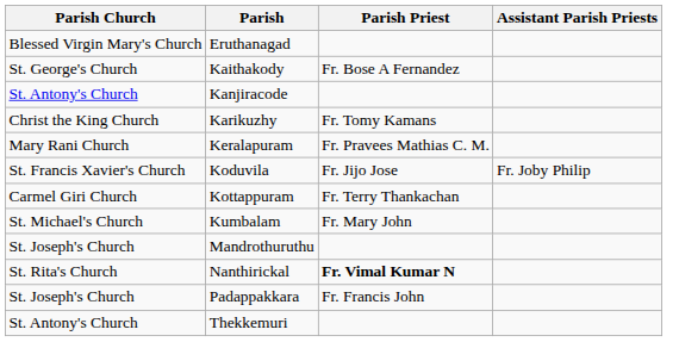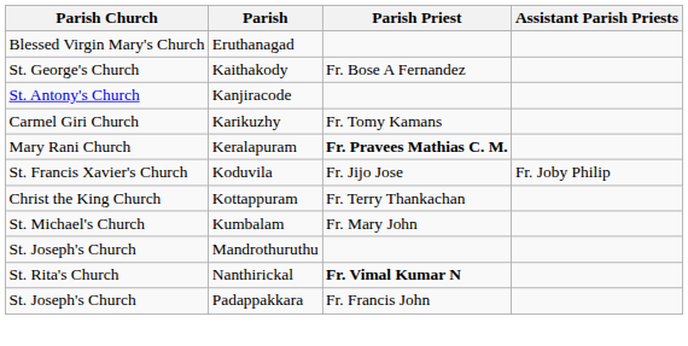 <table class="wikitable">
 <tr>
 <th>Parish Church</th>
 <th>Parish</th>
 <th>Parish Priest</th>
 <th>Assistant Parish Priests</th>
 </tr>
 <tr>
 <td>Blessed Virgin Mary's Church</td>
 <td>Eruthanagad</td>
 <td></td>
 <td></td>
 </tr>
 <tr>
 <td>St. George's Church</td>
 <td>Kaithakody</td>
 <td>Fr. Bose A Fernandez</td>
 <td></td>
 </tr>
 <tr>
 <td><a href='#'>St. Antony's Church</a></td>
 <td>Kanjiracode</td>
 <td></td>
 <td></td>
 </tr>
 <tr>
-<td>Christ the King Church</td>
+<td>Carmel Giri Church</td>
 <td>Karikuzhy</td>
 <td>Fr. Tomy Kamans</td>
 <td></td>
 </tr>
 <tr>
 <td>Mary Rani Church</td>
 <td>Keralapuram</td>
-<td>Fr. Pravees Mathias C. M.</td>
+<td><strong>Fr. Pravees Mathias C. M.</strong></td>
 <td></td>
 </tr>
 <tr>
 <td>St. Francis Xavier's Church</td>
 <td>Koduvila</td>
 <td>Fr. Jijo Jose</td>
 <td>Fr. Joby Philip</td>
 </tr>
 <tr>
-<td>Carmel Giri Church</td>
+<td>Christ the King Church</td>
 <td>Kottappuram</td>
 <td>Fr. Terry Thankachan</td>
 <td></td>
 </tr>
 <tr>
 <td>St. Michael's Church</td>
 <td>Kumbalam</td>
 <td>Fr. Mary John</td>
 <td></td>
 </tr>
 <tr>
 <td>St. Joseph's Church</td>
 <td>Mandrothuruthu</td>
 <td></td>
 <td></td>
 </tr>
 <tr>
 <td>St. Rita's Church</td>
 <td>Nanthirickal</td>
 <td><strong>Fr. Vimal Kumar N</strong></td>
 <td></td>
 </tr>
 <tr>
 <td>St. Joseph's Church</td>
 <td>Padappakkara</td>
 <td>Fr. Francis John</td>
 <td></td>
 </tr>
-<tr>
-<td>St. Antony's Church</td>
-<td>Thekkemuri</td>
-<td></td>
-<td></td>
-</tr>
 </table>
